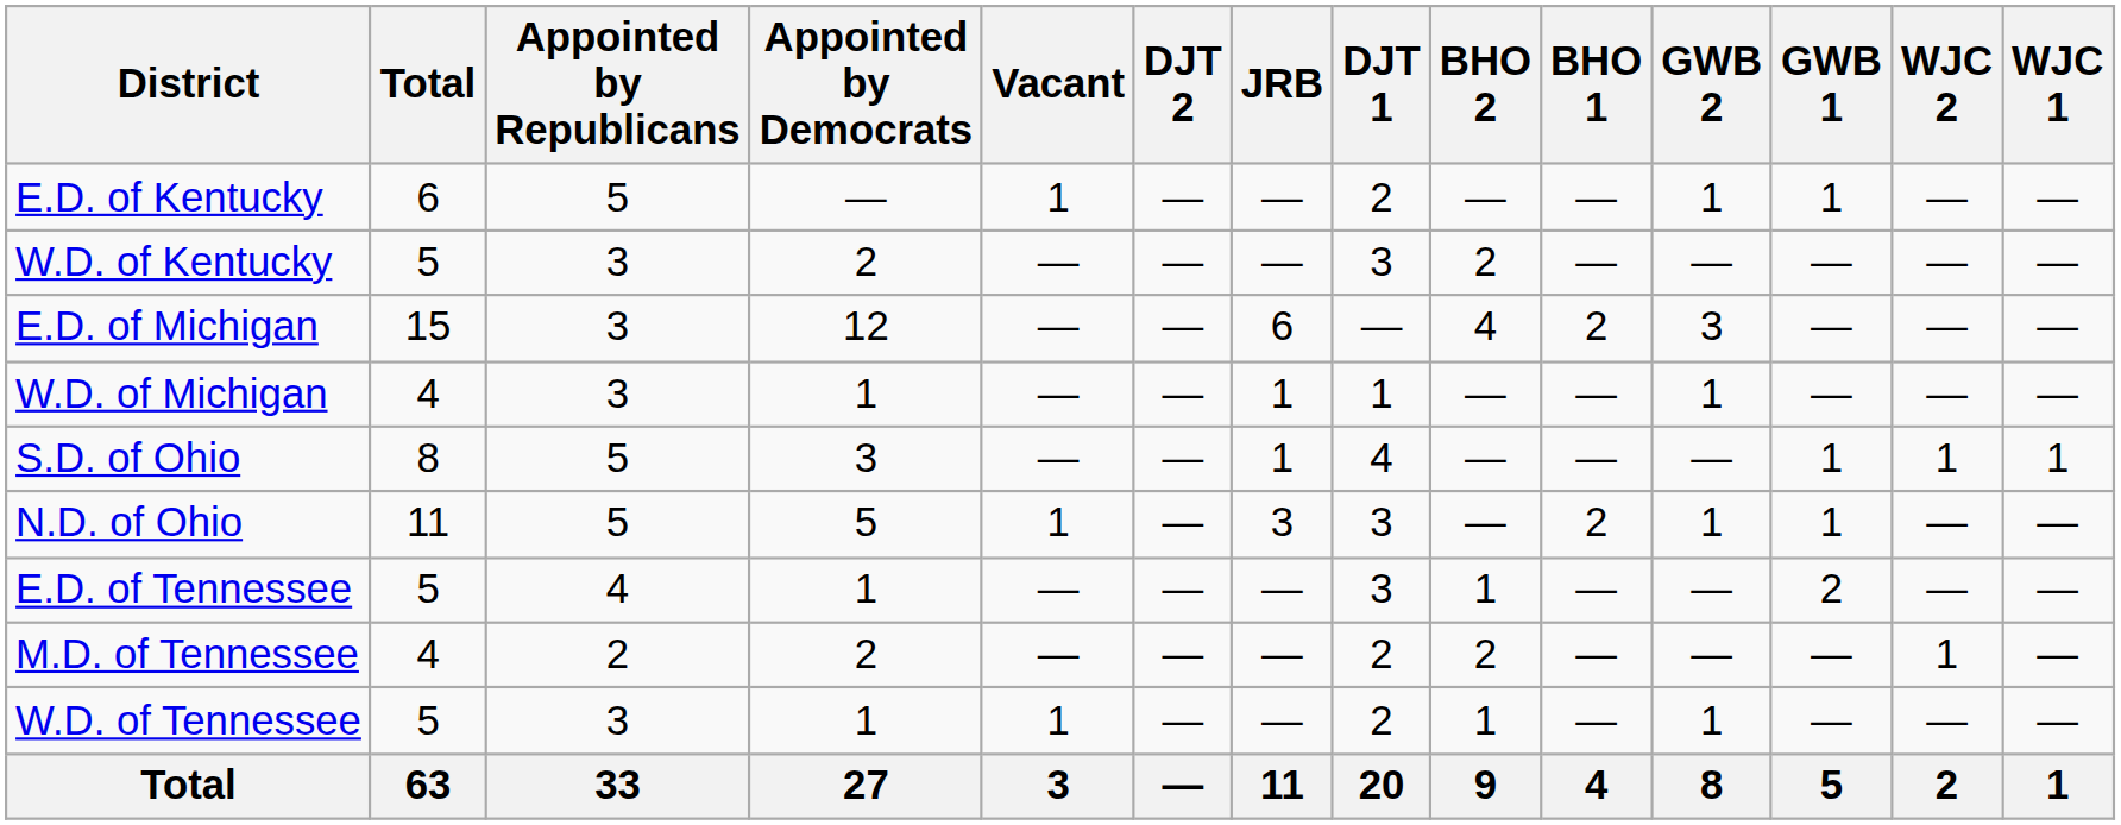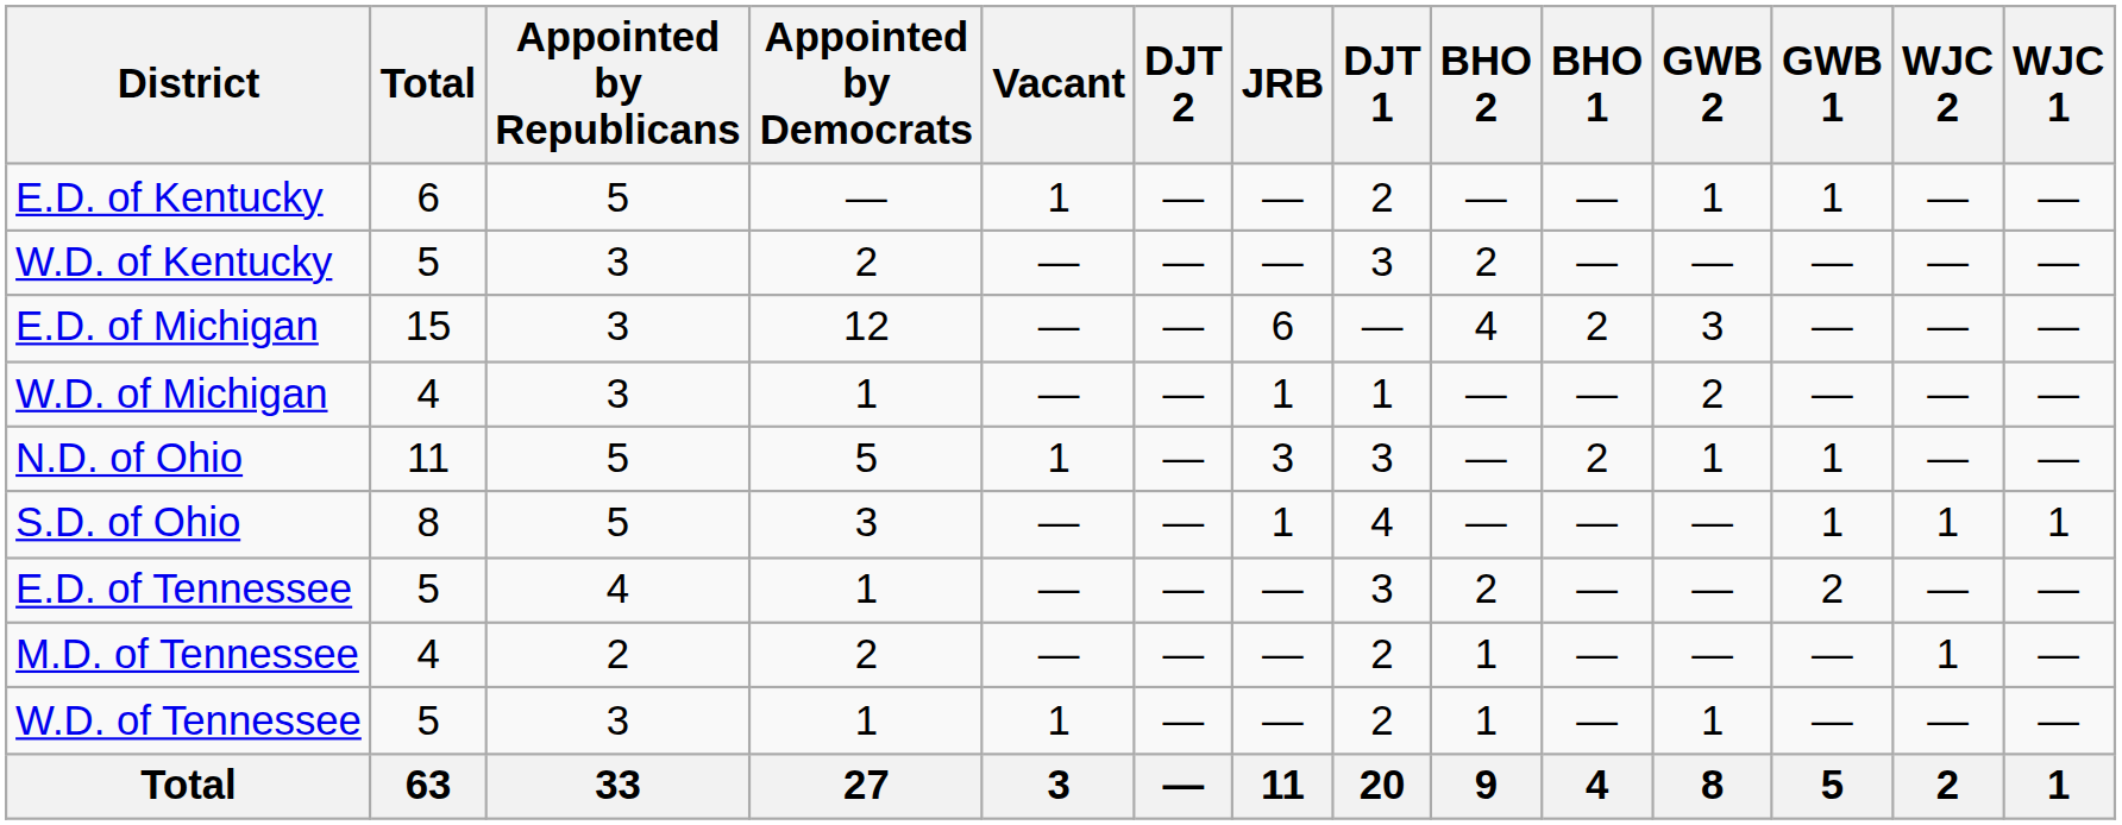 <table class="wikitable" style="text-align:center;">
 <tr>
 <th>District</th>
 <th>Total</th>
 <th>Appointed<br>by<br>Republicans</th>
 <th>Appointed<br>by<br>Democrats</th>
 <th>Vacant</th>
 <th>DJT<br>2</th>
 <th>JRB</th>
 <th>DJT<br>1</th>
 <th>BHO<br>2</th>
 <th>BHO<br>1</th>
 <th>GWB<br>2</th>
 <th>GWB<br>1</th>
 <th>WJC<br>2</th>
 <th>WJC<br>1</th>
 </tr>
 <tr>
 <td style="text-align:left;"><a href='#'>E.D. of Kentucky</a></td>
 <td>6</td>
 <td>5</td>
 <td>—</td>
 <td>1</td>
 <td>—</td>
 <td>—</td>
 <td>2</td>
 <td>—</td>
 <td>—</td>
 <td>1</td>
 <td>1</td>
 <td>—</td>
 <td>—</td>
 </tr>
 <tr>
 <td style="text-align:left;"><a href='#'>W.D. of Kentucky</a></td>
 <td>5</td>
 <td>3</td>
 <td>2</td>
 <td>—</td>
 <td>—</td>
 <td>—</td>
 <td>3</td>
 <td>2</td>
 <td>—</td>
 <td>—</td>
 <td>—</td>
 <td>—</td>
 <td>—</td>
 </tr>
 <tr>
 <td style="text-align:left;"><a href='#'>E.D. of Michigan</a></td>
 <td>15</td>
 <td>3</td>
 <td>12</td>
 <td>—</td>
 <td>—</td>
 <td>6</td>
 <td>—</td>
 <td>4</td>
 <td>2</td>
 <td>3</td>
 <td>—</td>
 <td>—</td>
 <td>—</td>
 </tr>
 <tr>
 <td style="text-align:left;"><a href='#'>W.D. of Michigan</a></td>
 <td>4</td>
 <td>3</td>
 <td>1</td>
 <td>—</td>
 <td>—</td>
 <td>1</td>
 <td>1</td>
 <td>—</td>
 <td>—</td>
+<td>2</td>
+<td>—</td>
+<td>—</td>
+<td>—</td>
+</tr>
+<tr>
+<td style="text-align:left;"><a href='#'>N.D. of Ohio</a></td>
+<td>11</td>
+<td>5</td>
+<td>5</td>
 <td>1</td>
 <td>—</td>
+<td>3</td>
+<td>3</td>
+<td>—</td>
+<td>2</td>
+<td>1</td>
+<td>1</td>
 <td>—</td>
 <td>—</td>
 </tr>
 <tr>
 <td style="text-align:left;"><a href='#'>S.D. of Ohio</a></td>
 <td>8</td>
 <td>5</td>
 <td>3</td>
 <td>—</td>
 <td>—</td>
 <td>1</td>
 <td>4</td>
 <td>—</td>
 <td>—</td>
 <td>—</td>
 <td>1</td>
 <td>1</td>
 <td>1</td>
 </tr>
 <tr>
-<td style="text-align:left;"><a href='#'>N.D. of Ohio</a></td>
-<td>11</td>
-<td>5</td>
-<td>5</td>
-<td>1</td>
-<td>—</td>
-<td>3</td>
-<td>3</td>
-<td>—</td>
-<td>2</td>
-<td>1</td>
-<td>1</td>
-<td>—</td>
-<td>—</td>
-</tr>
-<tr>
 <td style="text-align:left;"><a href='#'>E.D. of Tennessee</a></td>
 <td>5</td>
 <td>4</td>
 <td>1</td>
 <td>—</td>
 <td>—</td>
 <td>—</td>
 <td>3</td>
-<td>1</td>
+<td>2</td>
 <td>—</td>
 <td>—</td>
 <td>2</td>
 <td>—</td>
 <td>—</td>
 </tr>
 <tr>
 <td style="text-align:left;"><a href='#'>M.D. of Tennessee</a></td>
 <td>4</td>
 <td>2</td>
 <td>2</td>
 <td>—</td>
 <td>—</td>
 <td>—</td>
 <td>2</td>
-<td>2</td>
+<td>1</td>
 <td>—</td>
 <td>—</td>
 <td>—</td>
 <td>1</td>
 <td>—</td>
 </tr>
 <tr>
 <td style="text-align:left;"><a href='#'>W.D. of Tennessee</a></td>
 <td>5</td>
 <td>3</td>
 <td>1</td>
 <td>1</td>
 <td>—</td>
 <td>—</td>
 <td>2</td>
 <td>1</td>
 <td>—</td>
 <td>1</td>
 <td>—</td>
 <td>—</td>
 <td>—</td>
 </tr>
 <tr>
 <th>Total</th>
 <th>63</th>
 <th>33</th>
 <th>27</th>
 <th>3</th>
 <th>—</th>
 <th>11</th>
 <th>20</th>
 <th>9</th>
 <th>4</th>
 <th>8</th>
 <th>5</th>
 <th>2</th>
 <th>1</th>
 </tr>
 </table>
